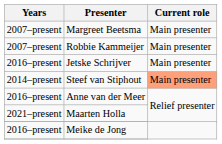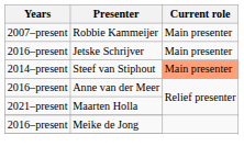 <table class="wikitable" style="font-size:95%;">
 <tr>
 <th>Years</th>
 <th>Presenter</th>
 <th>Current role</th>
-</tr>
-<tr>
-<td>2007–present</td>
-<td>Margreet Beetsma</td>
-<td>Main presenter</td>
 </tr>
 <tr>
 <td>2007–present</td>
 <td>Robbie Kammeijer</td>
 <td>Main presenter</td>
 </tr>
 <tr>
 <td>2016–present</td>
 <td>Jetske Schrijver</td>
 <td>Main presenter</td>
 </tr>
 <tr>
 <td>2014–present</td>
 <td>Steef van Stiphout</td>
 <td style="background: lightsalmon;">Main presenter</td>
 </tr>
 <tr>
 <td>2016–present</td>
 <td>Anne van der Meer</td>
 <td rowspan="3">Relief presenter</td>
 </tr>
 <tr>
 <td>2021–present</td>
 <td>Maarten Holla</td>
 </tr>
 <tr>
 </tr>
 <tr>
 <td>2016–present</td>
 <td>Meike de Jong</td>
 </tr>
 <tr>
 </tr>
 </table>
